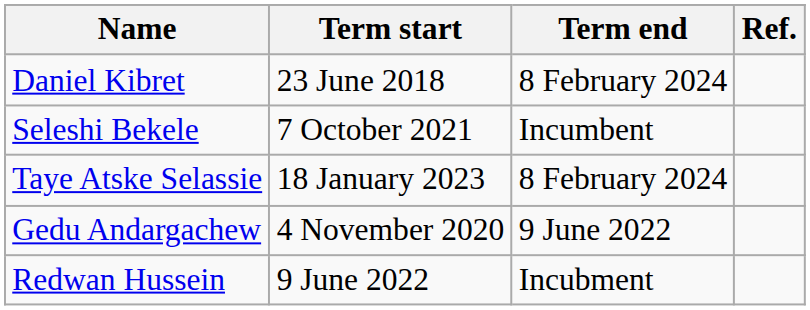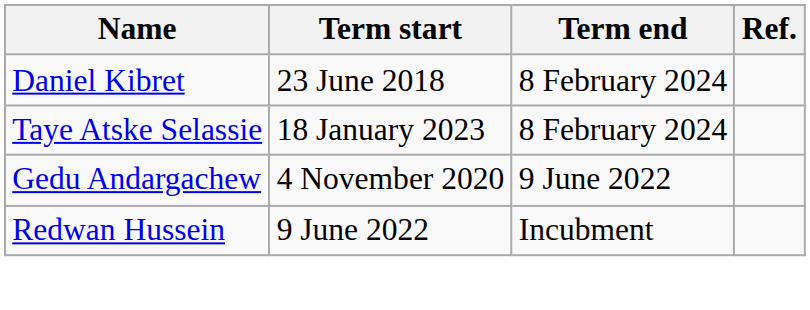 <table class="wikitable">
 <tr>
 <th>Name</th>
 <th>Term start</th>
 <th>Term end</th>
 <th>Ref.</th>
 </tr>
 <tr>
 <td><a href='#'>Daniel Kibret</a></td>
 <td>23 June 2018</td>
 <td>8 February 2024</td>
-<td></td>
-</tr>
-<tr>
-<td><a href='#'>Seleshi Bekele</a></td>
-<td>7 October 2021</td>
-<td>Incumbent</td>
 <td></td>
 </tr>
 <tr>
 <td><a href='#'>Taye Atske Selassie</a></td>
 <td>18 January 2023</td>
 <td>8 February 2024</td>
 <td></td>
 </tr>
 <tr>
 <td><a href='#'>Gedu Andargachew</a></td>
 <td>4 November 2020</td>
 <td>9 June 2022</td>
 <td></td>
 </tr>
 <tr>
 <td><a href='#'>Redwan Hussein</a></td>
 <td>9 June 2022</td>
 <td>Incubment</td>
 <td></td>
 </tr>
 </table>
